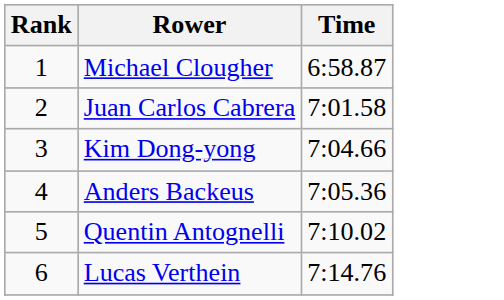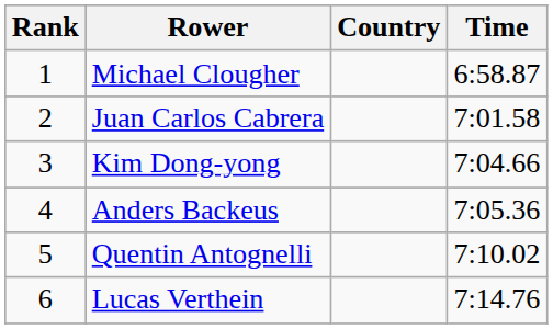 <table class="wikitable" style="text-align:center">
 <tr>
 <th>Rank</th>
 <th>Rower</th>
+<th>Country</th>
 <th>Time</th>
 </tr>
 <tr>
 <td>1</td>
 <td align="left"><a href='#'>Michael Clougher</a></td>
+<td align="left"></td>
 <td>6:58.87</td>
 </tr>
 <tr>
 <td>2</td>
 <td align="left"><a href='#'>Juan Carlos Cabrera</a></td>
+<td align="left"></td>
 <td>7:01.58</td>
 </tr>
 <tr>
 <td>3</td>
 <td align="left"><a href='#'>Kim Dong-yong</a></td>
+<td align="left"></td>
 <td>7:04.66</td>
 </tr>
 <tr>
 <td>4</td>
 <td align="left"><a href='#'>Anders Backeus</a></td>
+<td align="left"></td>
 <td>7:05.36</td>
 </tr>
 <tr>
 <td>5</td>
 <td align="left"><a href='#'>Quentin Antognelli</a></td>
+<td align="left"></td>
 <td>7:10.02</td>
 </tr>
 <tr>
 <td>6</td>
 <td align="left"><a href='#'>Lucas Verthein</a></td>
+<td align="left"></td>
 <td>7:14.76</td>
 </tr>
 </table>
